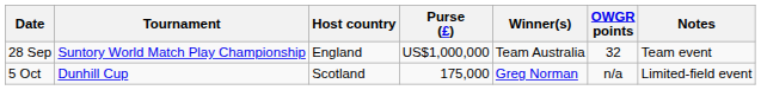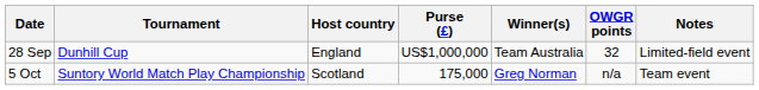 <table class="wikitable" style="font-size:95%">
 <tr>
 <th>Date</th>
 <th>Tournament</th>
 <th>Host country</th>
 <th>Purse<br>(<a href='#'>£</a>)</th>
 <th>Winner(s)</th>
 <th><a href='#'>OWGR</a><br>points</th>
 <th>Notes</th>
 </tr>
 <tr>
 <td>28 Sep</td>
-<td><a href='#'>Suntory World Match Play Championship</a></td>
+<td><a href='#'>Dunhill Cup</a></td>
 <td>England</td>
 <td align=right>US$1,000,000</td>
 <td> Team Australia</td>
 <td align=center>32</td>
-<td>Team event</td>
+<td>Limited-field event</td>
 </tr>
 <tr>
 <td>5 Oct</td>
-<td><a href='#'>Dunhill Cup</a></td>
+<td><a href='#'>Suntory World Match Play Championship</a></td>
 <td>Scotland</td>
 <td align=right>175,000</td>
 <td> <a href='#'>Greg Norman</a></td>
 <td align=center>n/a</td>
-<td>Limited-field event</td>
+<td>Team event</td>
 </tr>
 </table>
